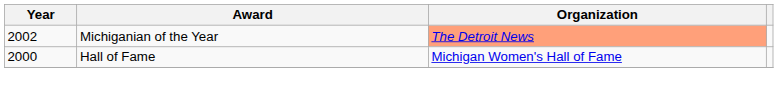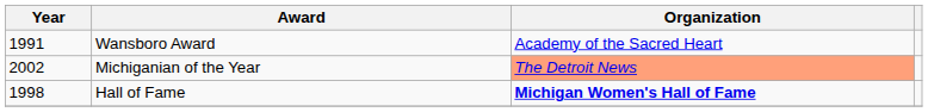 <table class= "wikitable plainrowheaders sortable">
 <tr>
 <th scope="col" style="width:5em;">Year</th>
 <th scope="col" style="width:26em;">Award</th>
 <th scope="col" style="width:25em;">Organization</th>
 <th scope="col" class="unsortable"></th>
 </tr>
 <tr>
+<td>1991</td>
+<td>Wansboro Award</td>
+<td><a href='#'>Academy of the Sacred Heart</a></td>
+<td></td>
+</tr>
+<tr>
 <td>2002</td>
 <td>Michiganian of the Year</td>
 <td style="background: lightsalmon;"><em><a href='#'>The Detroit News</a></em></td>
 <td></td>
 </tr>
 <tr>
-<td>2000</td>
+<td>1998</td>
 <td>Hall of Fame</td>
-<td><a href='#'>Michigan Women's Hall of Fame</a></td>
+<td><strong><a href='#'>Michigan Women's Hall of Fame</a></strong></td>
 <td></td>
 </tr>
 <tr>
 </tr>
 </table>
